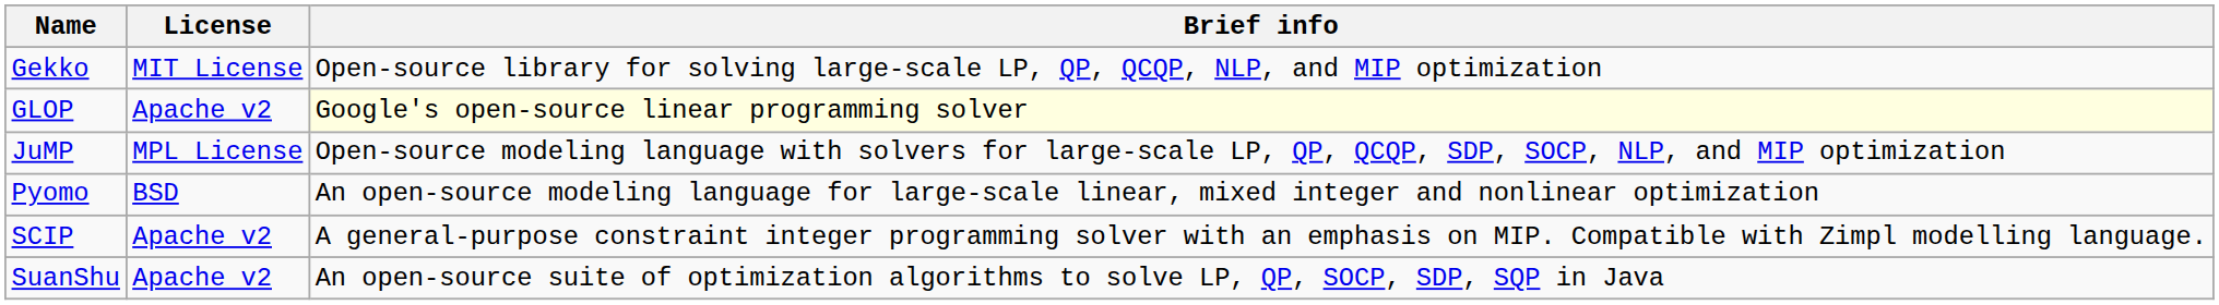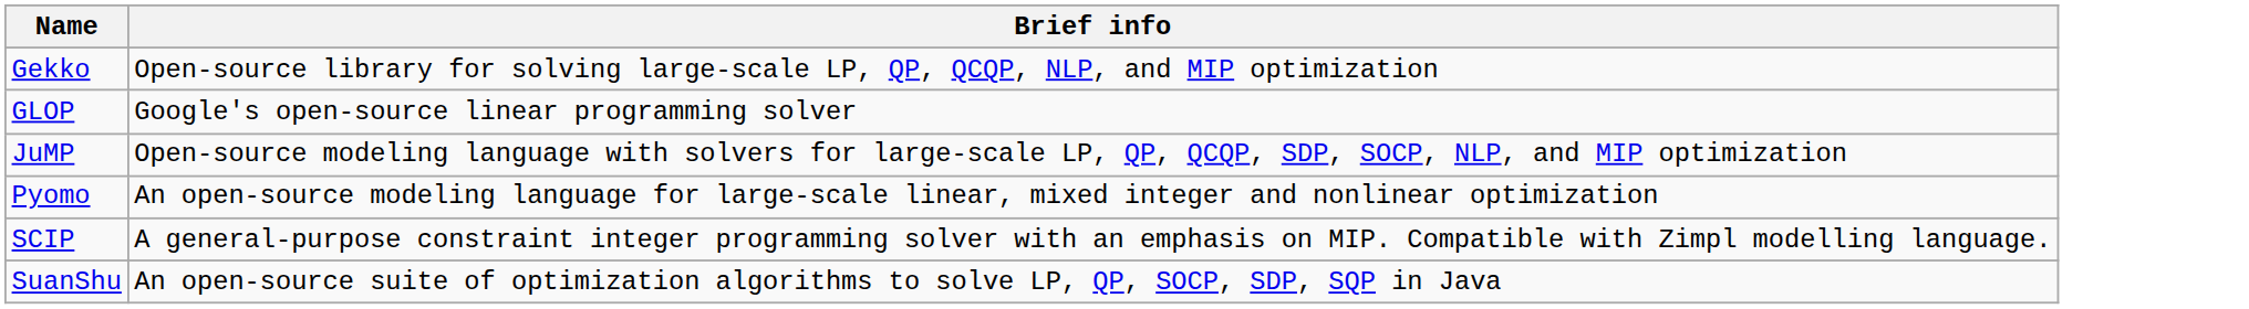 <table class="wikitable">
 <tr>
 <th>Name</th>
-<th>License</th>
 <th>Brief info</th>
 </tr>
 <tr>
 <td><a href='#'>Gekko</a></td>
-<td><a href='#'>MIT License</a></td>
 <td>Open-source library for solving large-scale LP, <a href='#'>QP</a>, <a href='#'>QCQP</a>, <a href='#'>NLP</a>, and <a href='#'>MIP</a> optimization</td>
 </tr>
 <tr>
 <td><a href='#'>GLOP</a></td>
-<td><a href='#'>Apache v2</a></td>
-<td style="background: lightyellow;">Google's open-source linear programming solver</td>
+<td>Google's open-source linear programming solver</td>
 </tr>
 <tr>
 <td><a href='#'>JuMP</a></td>
-<td><a href='#'>MPL License</a></td>
 <td>Open-source modeling language with solvers for large-scale LP, <a href='#'>QP</a>, <a href='#'>QCQP</a>, <a href='#'>SDP</a>, <a href='#'>SOCP</a>, <a href='#'>NLP</a>, and <a href='#'>MIP</a> optimization</td>
 </tr>
 <tr>
 <td><a href='#'>Pyomo</a></td>
-<td><a href='#'>BSD</a></td>
 <td>An open-source modeling language for large-scale linear, mixed integer and nonlinear optimization</td>
 </tr>
 <tr>
 <td><a href='#'>SCIP</a></td>
-<td><a href='#'>Apache v2</a></td>
 <td>A general-purpose constraint integer programming solver with an emphasis on MIP. Compatible with Zimpl modelling language.</td>
 </tr>
 <tr>
 <td><a href='#'>SuanShu</a></td>
-<td><a href='#'>Apache v2</a></td>
 <td>An open-source suite of optimization algorithms to solve LP, <a href='#'>QP</a>, <a href='#'>SOCP</a>, <a href='#'>SDP</a>, <a href='#'>SQP</a> in Java</td>
 </tr>
 </table>
